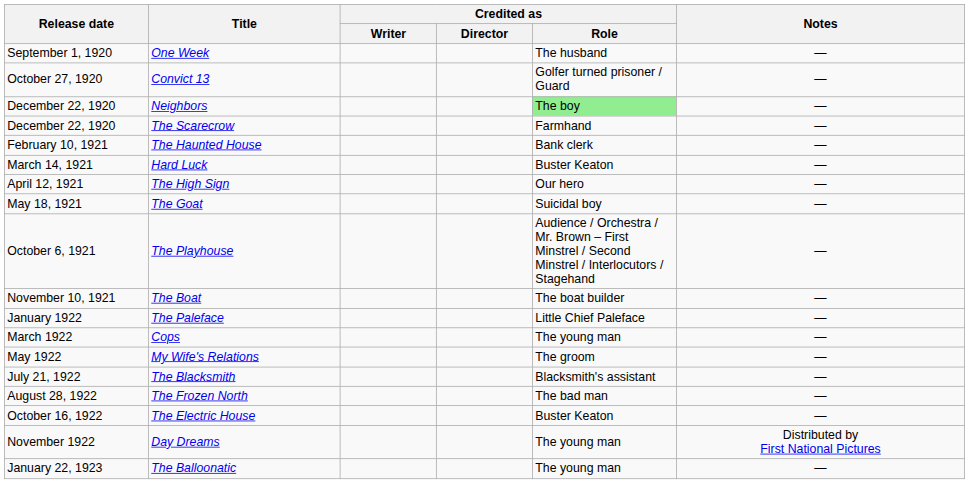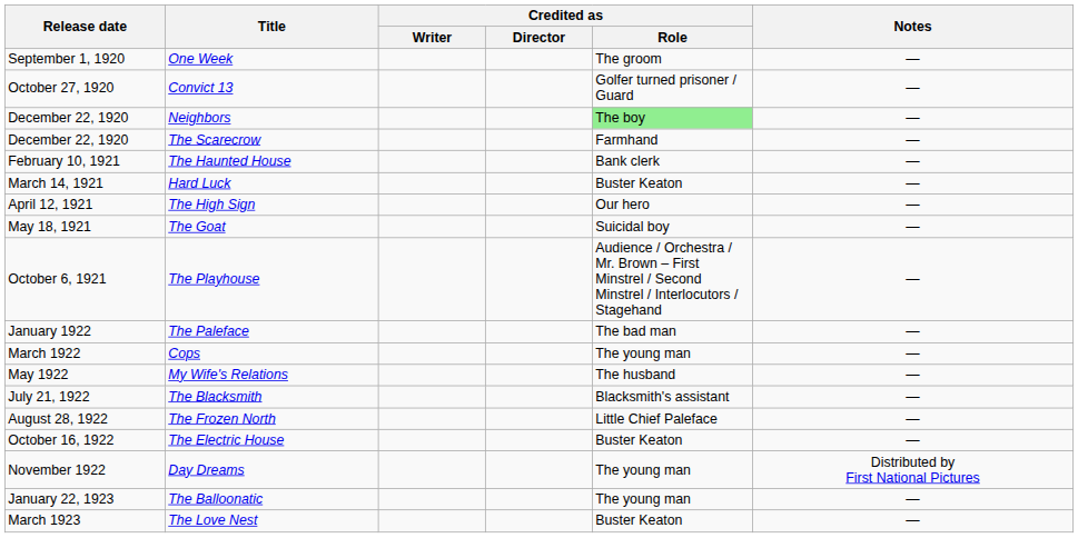 <table class=wikitable style="text-align:center">
 <tr>
 <th style="width:15%;" rowspan="2">Release date</th>
 <th style="width:20%;" rowspan="2">Title</th>
 <th colspan=3>Credited as</th>
 <th rowspan=2>Notes</th>
 </tr>
 <tr>
 <th style="width:10%;">Writer</th>
 <th style="width:10%;">Director</th>
 <th style="width:15%;">Role</th>
 </tr>
 <tr>
 <td align=left>September 1, 1920</td>
 <td align=left><em><a href='#'>One Week</a></em></td>
 <td></td>
 <td></td>
-<td align=left>The husband</td>
+<td align=left>The groom</td>
 <td>—</td>
 </tr>
 <tr>
 <td align=left>October 27, 1920</td>
 <td align=left><em><a href='#'>Convict 13</a></em></td>
 <td></td>
 <td></td>
 <td align=left>Golfer turned prisoner / Guard</td>
 <td>—</td>
 </tr>
 <tr>
 <td align=left>December 22, 1920</td>
 <td align=left><em><a href='#'>Neighbors</a></em></td>
 <td></td>
 <td></td>
 <td align=left style="background: lightgreen;">The boy</td>
 <td>—</td>
 </tr>
 <tr>
 <td align=left>December 22, 1920</td>
 <td align=left><em><a href='#'>The Scarecrow</a></em></td>
 <td></td>
 <td></td>
 <td align=left>Farmhand</td>
 <td>—</td>
 </tr>
 <tr>
 <td align=left>February 10, 1921</td>
 <td align=left><em><a href='#'>The Haunted House</a></em></td>
 <td></td>
 <td></td>
 <td align=left>Bank clerk</td>
 <td>—</td>
 </tr>
 <tr>
 <td align=left>March 14, 1921</td>
 <td align=left><em><a href='#'>Hard Luck</a></em></td>
 <td></td>
 <td></td>
 <td align=left>Buster Keaton</td>
 <td>—</td>
 </tr>
 <tr>
 <td align=left>April 12, 1921</td>
 <td align=left><em><a href='#'>The High Sign</a></em></td>
 <td></td>
 <td></td>
 <td align=left>Our hero</td>
 <td>—</td>
 </tr>
 <tr>
 <td align=left>May 18, 1921</td>
 <td align=left><em><a href='#'>The Goat</a></em></td>
 <td></td>
 <td></td>
 <td align=left>Suicidal boy</td>
 <td>—</td>
 </tr>
 <tr>
 <td align=left>October 6, 1921</td>
 <td align=left><em><a href='#'>The Playhouse</a></em></td>
 <td></td>
 <td></td>
 <td align=left>Audience / Orchestra / Mr. Brown – First Minstrel / Second Minstrel / Interlocutors / Stagehand</td>
 <td>—</td>
 </tr>
 <tr>
-<td align=left>November 10, 1921</td>
-<td align=left><em><a href='#'>The Boat</a></em></td>
-<td></td>
-<td></td>
-<td align=left>The boat builder</td>
-<td>—</td>
-</tr>
-<tr>
 <td align=left>January 1922</td>
 <td align=left><em><a href='#'>The Paleface</a></em></td>
 <td></td>
 <td></td>
-<td align=left>Little Chief Paleface</td>
+<td align=left>The bad man</td>
 <td>—</td>
 </tr>
 <tr>
 <td align=left>March 1922</td>
 <td align=left><em><a href='#'>Cops</a></em></td>
 <td></td>
 <td></td>
 <td align=left>The young man</td>
 <td>—</td>
 </tr>
 <tr>
 <td align=left>May 1922</td>
 <td align=left><em><a href='#'>My Wife's Relations</a></em></td>
 <td></td>
 <td></td>
-<td align=left>The groom</td>
+<td align=left>The husband</td>
 <td>—</td>
 </tr>
 <tr>
 <td align=left>July 21, 1922</td>
 <td align=left><em><a href='#'>The Blacksmith</a></em></td>
 <td></td>
 <td></td>
 <td align=left>Blacksmith's assistant</td>
 <td>—</td>
 </tr>
 <tr>
 <td align=left>August 28, 1922</td>
 <td align=left><em><a href='#'>The Frozen North</a></em></td>
 <td></td>
 <td></td>
-<td align=left>The bad man</td>
+<td align=left>Little Chief Paleface</td>
 <td>—</td>
 </tr>
 <tr>
 <td align=left>October 16, 1922</td>
 <td align="left"><em><a href='#'>The Electric House</a></em></td>
 <td></td>
 <td></td>
 <td align=left>Buster Keaton</td>
 <td>—</td>
 </tr>
 <tr>
 <td align=left>November 1922</td>
 <td align=left><em><a href='#'>Day Dreams</a></em></td>
 <td></td>
 <td></td>
 <td align=left>The young man</td>
 <td>Distributed by<br><a href='#'>First National Pictures</a></td>
 </tr>
 <tr>
 <td align=left>January 22, 1923</td>
 <td align=left><em><a href='#'>The Balloonatic</a></em></td>
 <td></td>
 <td></td>
 <td align=left>The young man</td>
 <td>—</td>
 </tr>
+<tr>
+<td align=left>March 1923</td>
+<td align=left><em><a href='#'>The Love Nest</a></em></td>
+<td></td>
+<td></td>
+<td align=left>Buster Keaton</td>
+<td>—</td>
+</tr>
 </table>
